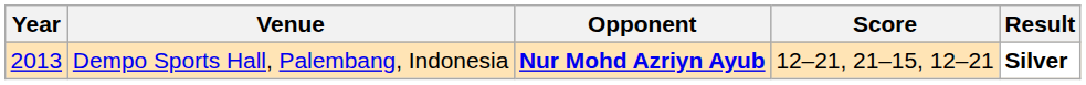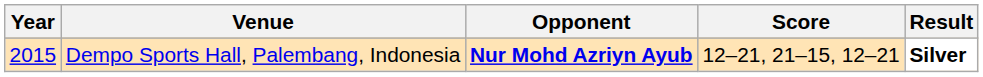 <table class="sortable wikitable" style="font-size:90%;">
 <tr>
 <th>Year</th>
 <th>Venue</th>
 <th>Opponent</th>
 <th>Score</th>
 <th>Result</th>
 </tr>
 <tr style="background:#FFE4B5">
-<td align="center"><a href='#'>2013</a></td>
+<td align="center"><a href='#'>2015</a></td>
 <td align="left"><a href='#'>Dempo Sports Hall</a>, <a href='#'>Palembang</a>, Indonesia</td>
 <td align="left"><strong> <a href='#'>Nur Mohd Azriyn Ayub</a></strong></td>
 <td align="left">12–21, 21–15, 12–21</td>
 <td style="text-align:left; background:white"> <strong>Silver</strong></td>
 </tr>
 </table>
